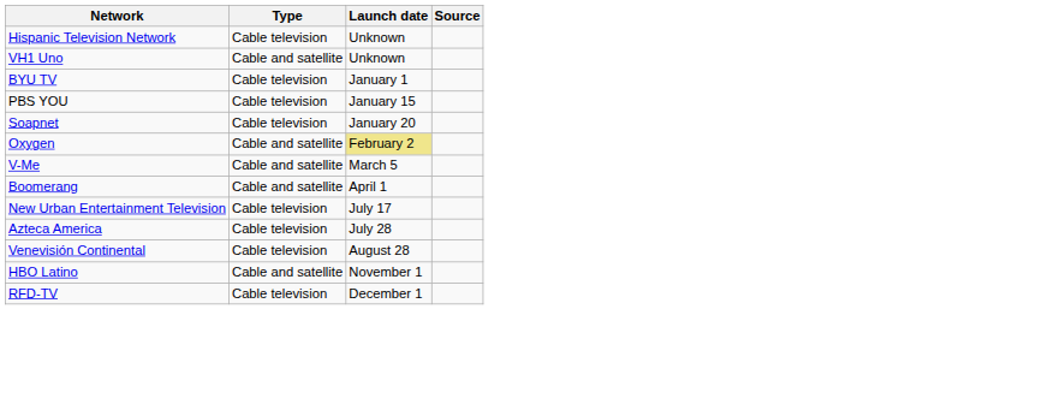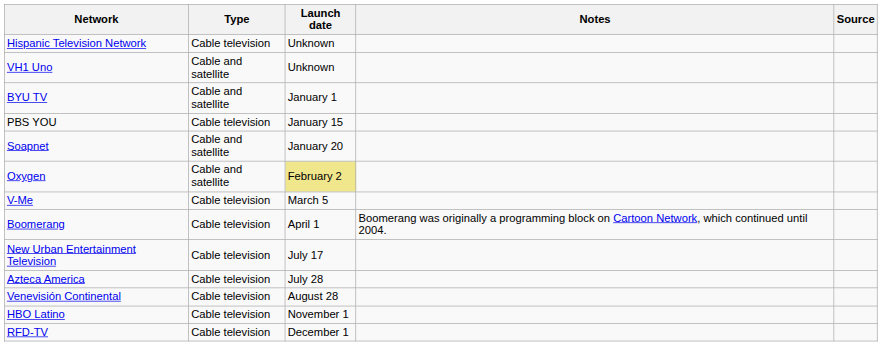 <table class="wikitable sortable">
 <tr>
 <th>Network</th>
 <th>Type</th>
 <th>Launch date</th>
+<th>Notes</th>
 <th>Source</th>
 </tr>
 <tr>
 <td><a href='#'>Hispanic Television Network</a></td>
 <td>Cable television</td>
 <td>Unknown</td>
 <td></td>
+<td></td>
 </tr>
 <tr>
 <td><a href='#'>VH1 Uno</a></td>
 <td>Cable and satellite</td>
 <td>Unknown</td>
 <td></td>
+<td></td>
 </tr>
 <tr>
 <td><a href='#'>BYU TV</a></td>
-<td>Cable television</td>
+<td>Cable and satellite</td>
 <td>January 1</td>
+<td></td>
 <td></td>
 </tr>
 <tr>
 <td>PBS YOU</td>
 <td>Cable television</td>
 <td>January 15</td>
 <td></td>
+<td></td>
 </tr>
 <tr>
 <td><a href='#'>Soapnet</a></td>
-<td>Cable television</td>
+<td>Cable and satellite</td>
 <td>January 20</td>
+<td></td>
 <td></td>
 </tr>
 <tr>
 <td><a href='#'>Oxygen</a></td>
 <td>Cable and satellite</td>
 <td style="background: khaki;">February 2</td>
 <td></td>
+<td></td>
 </tr>
 <tr>
 <td><a href='#'>V-Me</a></td>
-<td>Cable and satellite</td>
+<td>Cable television</td>
 <td>March 5</td>
+<td></td>
 <td></td>
 </tr>
 <tr>
 <td><a href='#'>Boomerang</a></td>
-<td>Cable and satellite</td>
+<td>Cable television</td>
 <td>April 1</td>
+<td>Boomerang was originally a programming block on <a href='#'>Cartoon Network</a>, which continued until 2004.</td>
 <td></td>
 </tr>
 <tr>
 <td><a href='#'>New Urban Entertainment Television</a></td>
 <td>Cable television</td>
 <td>July 17</td>
 <td></td>
+<td></td>
 </tr>
 <tr>
 <td><a href='#'>Azteca America</a></td>
 <td>Cable television</td>
 <td>July 28</td>
+<td></td>
 <td></td>
 </tr>
 <tr>
 <td><a href='#'>Venevisión Continental</a></td>
 <td>Cable television</td>
 <td>August 28</td>
 <td></td>
+<td></td>
 </tr>
 <tr>
 <td><a href='#'>HBO Latino</a></td>
-<td>Cable and satellite</td>
+<td>Cable television</td>
 <td>November 1</td>
+<td></td>
 <td></td>
 </tr>
 <tr>
 <td><a href='#'>RFD-TV</a></td>
 <td>Cable television</td>
 <td>December 1</td>
 <td></td>
+<td></td>
 </tr>
 </table>
